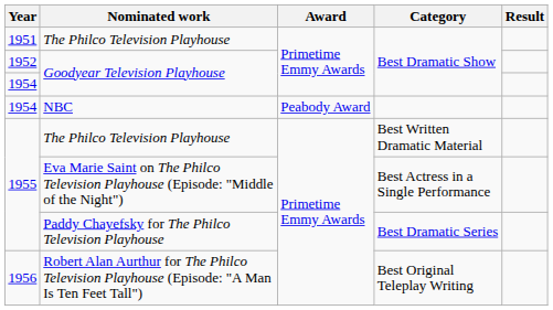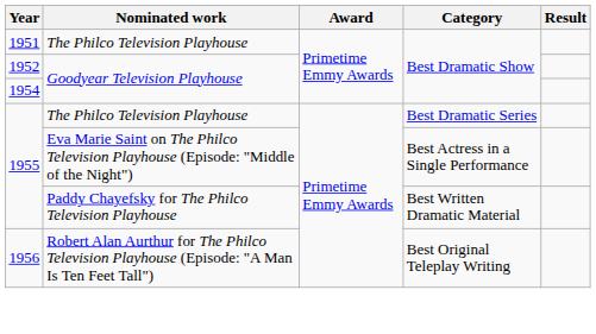 <table class="wikitable">
 <tr>
 <th>Year</th>
 <th>Nominated work</th>
 <th>Award</th>
 <th>Category</th>
 <th>Result</th>
 </tr>
 <tr>
 <td><a href='#'>1951</a></td>
 <td><em>The Philco Television Playhouse</em></td>
 <td rowspan=3><a href='#'>Primetime Emmy Awards</a></td>
 <td rowspan=3><a href='#'>Best Dramatic Show</a></td>
 <td></td>
 </tr>
 <tr>
 <td><a href='#'>1952</a></td>
 <td rowspan=2><em><a href='#'>Goodyear Television Playhouse</a></em></td>
 <td></td>
 </tr>
 <tr>
 <td><a href='#'>1954</a></td>
 <td></td>
 </tr>
 <tr>
-<td><a href='#'>1954</a></td>
-<td><a href='#'>NBC</a></td>
-<td><a href='#'>Peabody Award</a></td>
-<td></td>
-<td></td>
-</tr>
-<tr>
 <td rowspan=3><a href='#'>1955</a></td>
 <td><em>The Philco Television Playhouse</em></td>
 <td rowspan=4><a href='#'>Primetime Emmy Awards</a></td>
-<td>Best Written Dramatic Material</td>
+<td><a href='#'>Best Dramatic Series</a></td>
 <td></td>
 </tr>
 <tr>
 <td><a href='#'>Eva Marie Saint</a> on <em>The Philco Television Playhouse</em> (Episode: "Middle of the Night")</td>
 <td>Best Actress in a Single Performance</td>
 <td></td>
 </tr>
 <tr>
 <td><a href='#'>Paddy Chayefsky</a> for <em>The Philco Television Playhouse</em></td>
-<td><a href='#'>Best Dramatic Series</a></td>
+<td>Best Written Dramatic Material</td>
 <td></td>
 </tr>
 <tr>
 <td><a href='#'>1956</a></td>
 <td><a href='#'>Robert Alan Aurthur</a> for <em>The Philco Television Playhouse</em> (Episode: "A Man Is Ten Feet Tall")</td>
 <td>Best Original Teleplay Writing</td>
 <td></td>
 </tr>
 </table>
